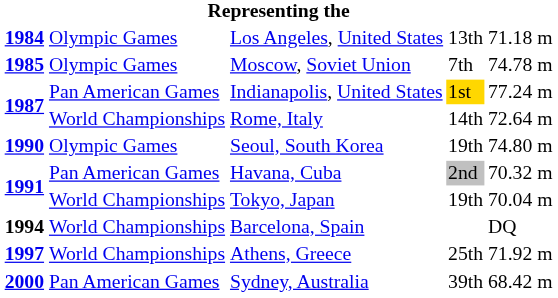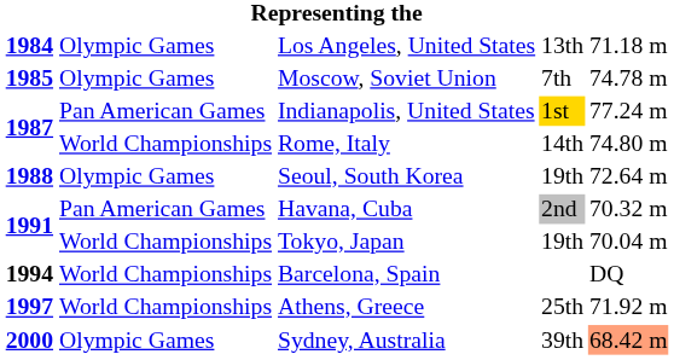 <table>
 <tr>
 <th colspan="5">Representing the </th>
 </tr>
 <tr>
 <td><strong><a href='#'>1984</a></strong></td>
 <td><a href='#'>Olympic Games</a></td>
 <td><a href='#'>Los Angeles</a>, <a href='#'>United States</a></td>
 <td>13th</td>
 <td>71.18 m</td>
 </tr>
 <tr>
 <td><strong><a href='#'>1985</a></strong></td>
 <td><a href='#'>Olympic Games</a></td>
 <td><a href='#'>Moscow</a>, <a href='#'>Soviet Union</a></td>
 <td>7th</td>
 <td>74.78 m</td>
 </tr>
 <tr>
 <td rowspan=2><strong><a href='#'>1987</a></strong></td>
 <td><a href='#'>Pan American Games</a></td>
 <td><a href='#'>Indianapolis</a>, <a href='#'>United States</a></td>
 <td bgcolor="gold">1st</td>
 <td>77.24 m</td>
 </tr>
 <tr>
 <td><a href='#'>World Championships</a></td>
 <td><a href='#'>Rome, Italy</a></td>
 <td>14th</td>
-<td>72.64 m</td>
+<td>74.80 m</td>
 </tr>
 <tr>
-<td><strong><a href='#'>1990</a></strong></td>
+<td><strong><a href='#'>1988</a></strong></td>
 <td><a href='#'>Olympic Games</a></td>
 <td><a href='#'>Seoul, South Korea</a></td>
 <td>19th</td>
-<td>74.80 m</td>
+<td>72.64 m</td>
 </tr>
 <tr>
 <td rowspan="2"><strong><a href='#'>1991</a></strong></td>
 <td><a href='#'>Pan American Games</a></td>
 <td><a href='#'>Havana, Cuba</a></td>
 <td bgcolor="silver">2nd</td>
 <td>70.32 m</td>
 </tr>
 <tr>
 <td><a href='#'>World Championships</a></td>
 <td><a href='#'>Tokyo, Japan</a></td>
 <td>19th</td>
 <td>70.04 m</td>
 </tr>
 <tr>
 <td><strong>1994</strong></td>
 <td><a href='#'>World Championships</a></td>
 <td><a href='#'>Barcelona, Spain</a></td>
 <td></td>
 <td>DQ</td>
 </tr>
 <tr>
 <td><strong><a href='#'>1997</a></strong></td>
 <td><a href='#'>World Championships</a></td>
 <td><a href='#'>Athens, Greece</a></td>
 <td>25th</td>
 <td>71.92 m</td>
 </tr>
 <tr>
 <td><strong><a href='#'>2000</a></strong></td>
-<td><a href='#'>Pan American Games</a></td>
+<td><a href='#'>Olympic Games</a></td>
 <td><a href='#'>Sydney, Australia</a></td>
 <td>39th</td>
-<td>68.42 m</td>
+<td style="background: lightsalmon;">68.42 m</td>
 </tr>
 </table>
